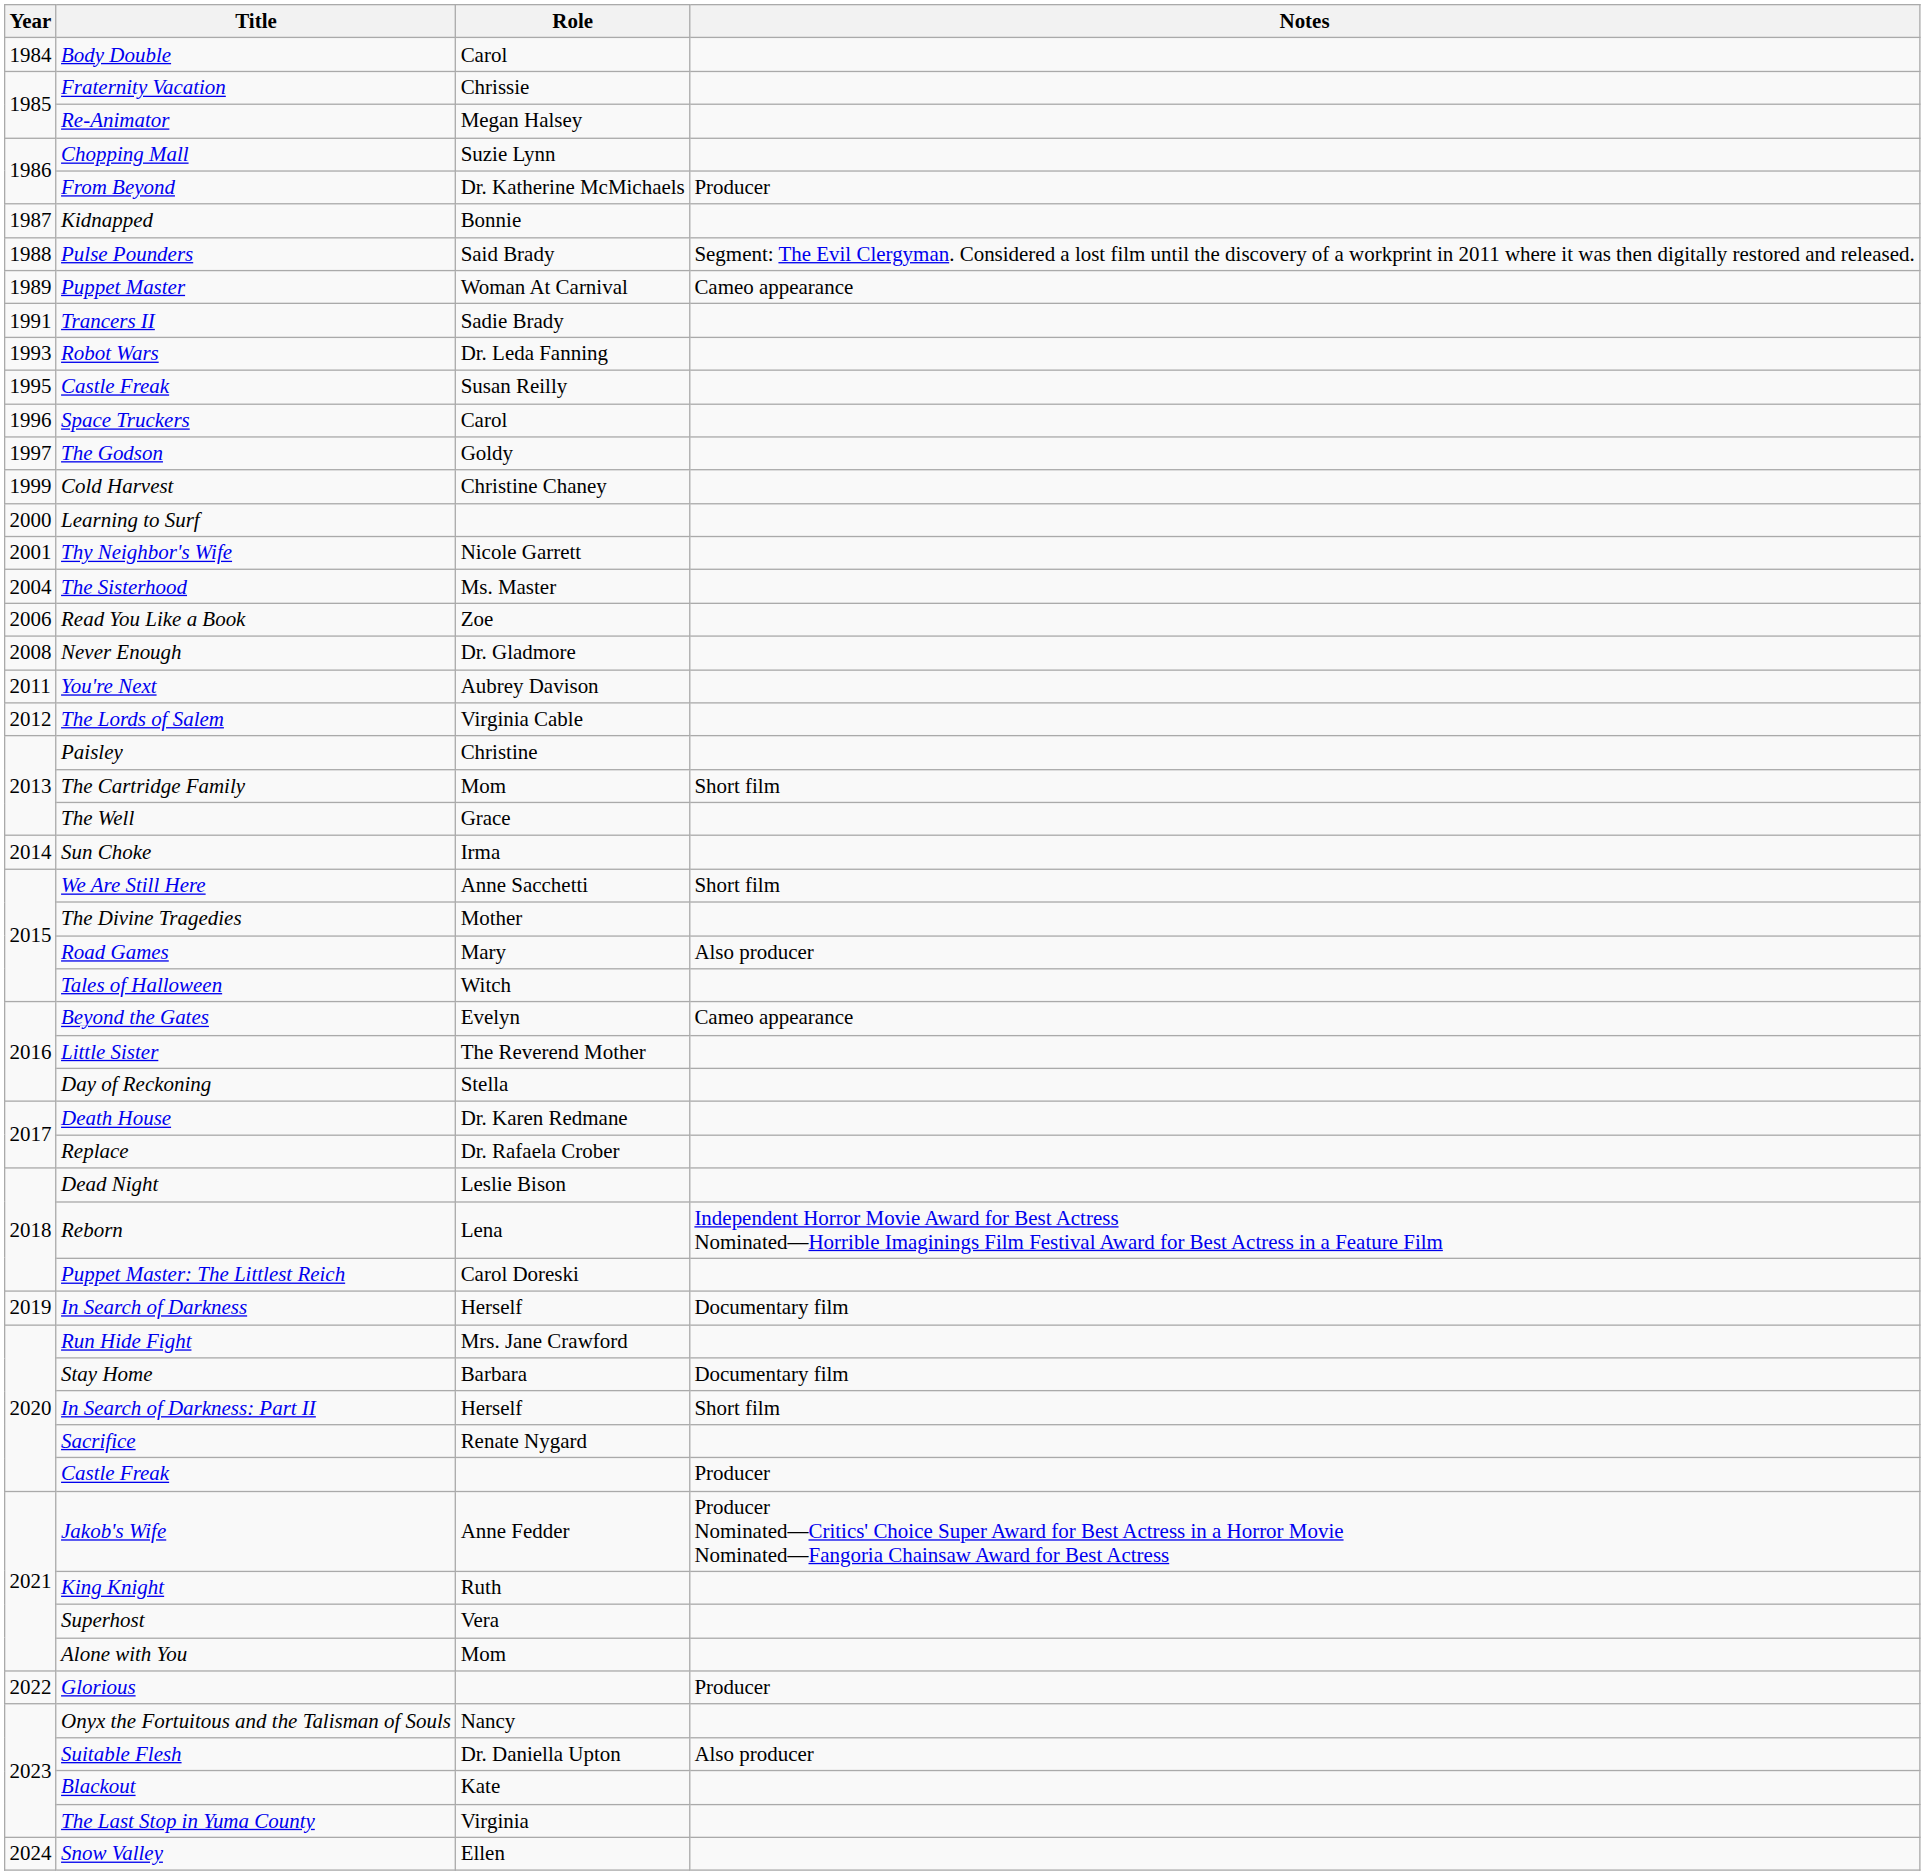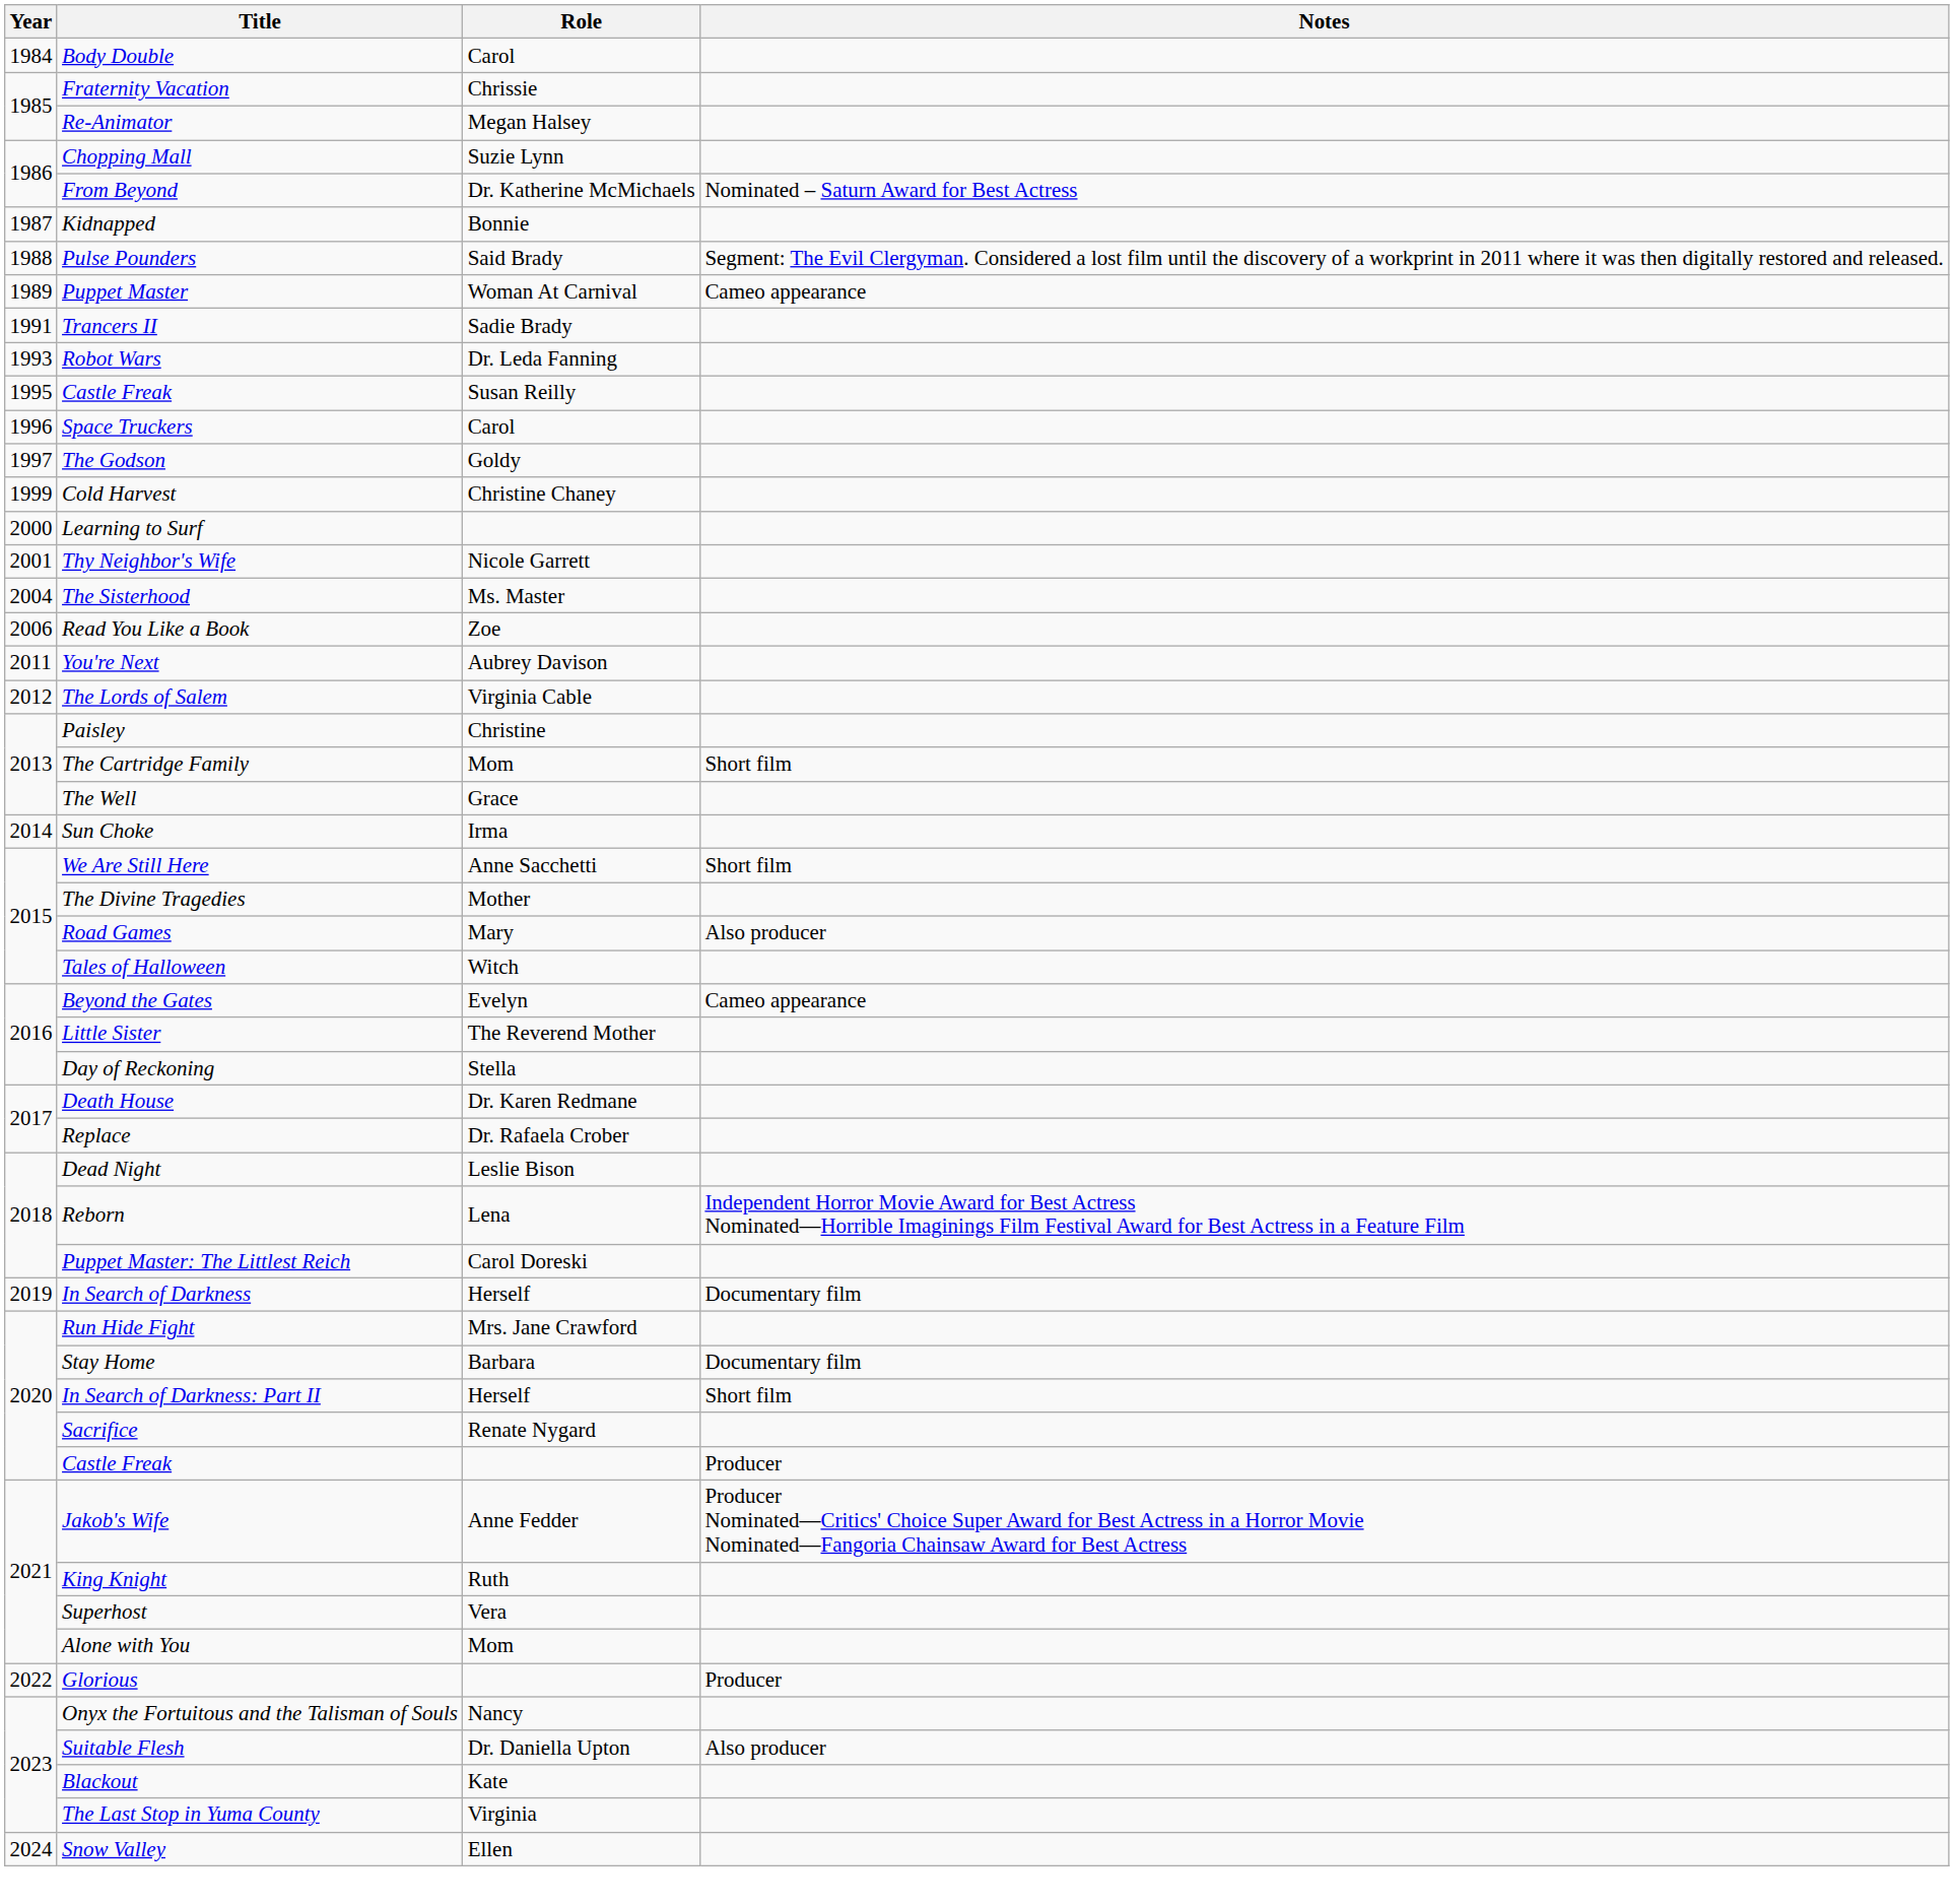 <table class="wikitable sortable">
 <tr>
 <th>Year</th>
 <th>Title</th>
 <th>Role</th>
 <th class="unsortable">Notes</th>
 </tr>
 <tr>
 <td>1984</td>
 <td><em><a href='#'>Body Double</a></em></td>
 <td>Carol</td>
 <td></td>
 </tr>
 <tr>
 <td rowspan="2">1985</td>
 <td><em><a href='#'>Fraternity Vacation</a></em></td>
 <td>Chrissie</td>
 <td></td>
 </tr>
 <tr>
 <td><em><a href='#'>Re-Animator</a></em></td>
 <td>Megan Halsey</td>
 <td></td>
 </tr>
 <tr>
 <td rowspan="2">1986</td>
 <td><em><a href='#'>Chopping Mall</a></em></td>
 <td>Suzie Lynn</td>
 <td></td>
 </tr>
 <tr>
 <td><em><a href='#'>From Beyond</a></em></td>
 <td>Dr. Katherine McMichaels</td>
-<td>Producer</td>
+<td>Nominated – <a href='#'>Saturn Award for Best Actress</a></td>
 </tr>
 <tr>
 <td>1987</td>
 <td><em>Kidnapped</em></td>
 <td>Bonnie</td>
 <td></td>
 </tr>
 <tr>
 <td>1988</td>
 <td><em><a href='#'>Pulse Pounders</a></em></td>
 <td>Said Brady</td>
 <td>Segment: <a href='#'>The Evil Clergyman</a>. Considered a lost film until the discovery of a workprint in 2011 where it was then digitally restored and released.</td>
 </tr>
 <tr>
 <td>1989</td>
 <td><em><a href='#'>Puppet Master</a></em></td>
 <td>Woman At Carnival</td>
 <td>Cameo appearance</td>
 </tr>
 <tr>
 <td>1991</td>
 <td><em><a href='#'>Trancers II</a></em></td>
 <td>Sadie Brady</td>
 <td></td>
 </tr>
 <tr>
 <td>1993</td>
 <td><em><a href='#'>Robot Wars</a></em></td>
 <td>Dr. Leda Fanning</td>
 <td></td>
 </tr>
 <tr>
 <td>1995</td>
 <td><em><a href='#'>Castle Freak</a></em></td>
 <td>Susan Reilly</td>
 <td></td>
 </tr>
 <tr>
 <td>1996</td>
 <td><em><a href='#'>Space Truckers</a></em></td>
 <td>Carol</td>
 <td></td>
 </tr>
 <tr>
 <td>1997</td>
 <td data-sort-value="Godson, The"><em><a href='#'>The Godson</a></em></td>
 <td>Goldy</td>
 <td></td>
 </tr>
 <tr>
 <td>1999</td>
 <td><em>Cold Harvest</em></td>
 <td>Christine Chaney</td>
 <td></td>
 </tr>
 <tr>
 <td>2000</td>
 <td><em>Learning to Surf</em></td>
 <td></td>
 <td></td>
 </tr>
 <tr>
 <td>2001</td>
 <td><em><a href='#'>Thy Neighbor's Wife</a></em></td>
 <td>Nicole Garrett</td>
 <td></td>
 </tr>
 <tr>
 <td>2004</td>
 <td data-sort-value="Sisterhood, The"><em><a href='#'>The Sisterhood</a></em></td>
 <td>Ms. Master</td>
 <td></td>
 </tr>
 <tr>
 <td>2006</td>
 <td><em>Read You Like a Book</em></td>
 <td>Zoe</td>
-<td></td>
-</tr>
-<tr>
-<td>2008</td>
-<td><em>Never Enough</em></td>
-<td>Dr. Gladmore</td>
 <td></td>
 </tr>
 <tr>
 <td>2011</td>
 <td><em><a href='#'>You're Next</a></em></td>
 <td>Aubrey Davison</td>
 <td></td>
 </tr>
 <tr>
 <td>2012</td>
 <td data-sort-value="Lords of Salem, The"><em><a href='#'>The Lords of Salem</a></em></td>
 <td>Virginia Cable</td>
 <td></td>
 </tr>
 <tr>
 <td rowspan="3">2013</td>
 <td><em>Paisley</em></td>
 <td>Christine</td>
 <td></td>
 </tr>
 <tr>
 <td data-sort-value="Cartridge Family, The"><em>The Cartridge Family</em></td>
 <td>Mom</td>
 <td>Short film</td>
 </tr>
 <tr>
 <td data-sort-value="Well, The"><em>The Well</em></td>
 <td>Grace</td>
 <td></td>
 </tr>
 <tr>
 <td>2014</td>
 <td><em>Sun Choke</em></td>
 <td>Irma</td>
 <td></td>
 </tr>
 <tr>
 <td rowspan="4">2015</td>
 <td><em><a href='#'>We Are Still Here</a></em></td>
 <td>Anne Sacchetti</td>
 <td>Short film</td>
 </tr>
 <tr>
 <td data-sort-value="Divine Tragedies, The"><em>The Divine Tragedies</em></td>
 <td>Mother</td>
 <td></td>
 </tr>
 <tr>
 <td><em><a href='#'>Road Games</a></em></td>
 <td>Mary</td>
 <td>Also producer</td>
 </tr>
 <tr>
 <td><em><a href='#'>Tales of Halloween</a></em></td>
 <td>Witch</td>
 <td></td>
 </tr>
 <tr>
 <td rowspan="3">2016</td>
 <td><em><a href='#'>Beyond the Gates</a></em></td>
 <td>Evelyn</td>
 <td>Cameo appearance</td>
 </tr>
 <tr>
 <td><em><a href='#'>Little Sister</a></em></td>
 <td>The Reverend Mother</td>
 <td></td>
 </tr>
 <tr>
 <td><em>Day of Reckoning</em></td>
 <td>Stella</td>
 <td></td>
 </tr>
 <tr>
 <td rowspan="2">2017</td>
 <td><em><a href='#'>Death House</a></em></td>
 <td>Dr. Karen Redmane</td>
 <td></td>
 </tr>
 <tr>
 <td><em>Replace</em></td>
 <td>Dr. Rafaela Crober</td>
 <td></td>
 </tr>
 <tr>
 <td rowspan="3">2018</td>
 <td><em>Dead Night</em></td>
 <td>Leslie Bison</td>
 <td></td>
 </tr>
 <tr>
 <td><em>Reborn</em></td>
 <td>Lena</td>
 <td><a href='#'>Independent Horror Movie Award for Best Actress</a><br>Nominated—<a href='#'>Horrible Imaginings Film Festival Award for Best Actress in a Feature Film</a></td>
 </tr>
 <tr>
 <td><em><a href='#'>Puppet Master: The Littlest Reich</a></em></td>
 <td>Carol Doreski</td>
 <td></td>
 </tr>
 <tr>
 <td>2019</td>
 <td><em><a href='#'>In Search of Darkness</a></em></td>
 <td>Herself</td>
 <td>Documentary film</td>
 </tr>
 <tr>
 <td rowspan="5">2020</td>
 <td><em><a href='#'>Run Hide Fight</a></em></td>
 <td>Mrs. Jane Crawford</td>
 <td></td>
 </tr>
 <tr>
 <td><em>Stay Home</em></td>
 <td>Barbara</td>
 <td>Documentary film</td>
 </tr>
 <tr>
 <td><em><a href='#'>In Search of Darkness: Part II</a></em></td>
 <td>Herself</td>
 <td>Short film</td>
 </tr>
 <tr>
 <td><em><a href='#'>Sacrifice</a></em></td>
 <td>Renate Nygard</td>
 <td></td>
 </tr>
 <tr>
 <td><em><a href='#'>Castle Freak</a></em></td>
 <td></td>
 <td>Producer</td>
 </tr>
 <tr>
 <td rowspan="4">2021</td>
 <td><em><a href='#'>Jakob's Wife</a></em></td>
 <td>Anne Fedder</td>
 <td>Producer<br>Nominated—<a href='#'>Critics' Choice Super Award for Best Actress in a Horror Movie</a><br>Nominated—<a href='#'>Fangoria Chainsaw Award for Best Actress</a></td>
 </tr>
 <tr>
 <td><em><a href='#'>King Knight</a></em></td>
 <td>Ruth</td>
 <td></td>
 </tr>
 <tr>
 <td><em>Superhost</em></td>
 <td>Vera</td>
 <td></td>
 </tr>
 <tr>
 <td><em>Alone with You</em></td>
 <td>Mom</td>
 <td></td>
 </tr>
 <tr>
 <td>2022</td>
 <td><em><a href='#'>Glorious</a></em></td>
 <td></td>
 <td>Producer</td>
 </tr>
 <tr>
 <td rowspan="4">2023</td>
 <td><em>Onyx the Fortuitous and the Talisman of Souls</em></td>
 <td>Nancy</td>
 <td></td>
 </tr>
 <tr>
 <td><em><a href='#'>Suitable Flesh</a></em></td>
 <td>Dr. Daniella Upton</td>
 <td>Also producer</td>
 </tr>
 <tr>
 <td><em><a href='#'>Blackout</a></em></td>
 <td>Kate</td>
 <td></td>
 </tr>
 <tr>
 <td data-sort-value="Last Stop in Yuma County, The"><em><a href='#'>The Last Stop in Yuma County</a></em></td>
 <td>Virginia</td>
 <td></td>
 </tr>
 <tr>
 <td>2024</td>
 <td><em><a href='#'>Snow Valley</a></em></td>
 <td>Ellen</td>
 <td></td>
 </tr>
 </table>
